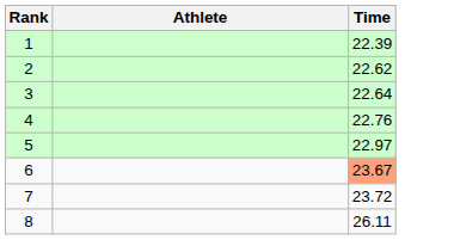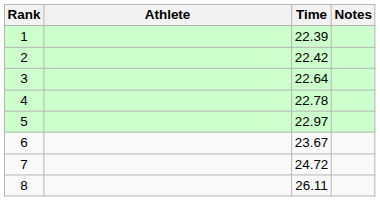 <table class="wikitable" style="text-align:center">
 <tr>
 <th>Rank</th>
 <th Style="width:18em">Athlete</th>
 <th>Time</th>
+<th>Notes</th>
 </tr>
 <tr style="background:#cfc">
 <td>1</td>
 <td style="text-align:left"></td>
 <td>22.39</td>
+<td></td>
 </tr>
 <tr style="background:#cfc">
 <td>2</td>
 <td style="text-align:left"></td>
-<td>22.62</td>
+<td>22.42</td>
+<td></td>
 </tr>
 <tr style="background:#cfc">
 <td>3</td>
 <td style="text-align:left"></td>
 <td>22.64</td>
+<td></td>
 </tr>
 <tr style="background:#cfc">
 <td>4</td>
 <td style="text-align:left"></td>
-<td>22.76</td>
+<td>22.78</td>
+<td></td>
 </tr>
 <tr style="background:#cfc">
 <td>5</td>
 <td style="text-align:left"></td>
 <td>22.97</td>
+<td></td>
 </tr>
 <tr>
 <td>6</td>
 <td style="text-align:left"></td>
-<td style="background: lightsalmon;">23.67</td>
+<td>23.67</td>
+<td></td>
 </tr>
 <tr>
 <td>7</td>
 <td style="text-align:left"></td>
-<td>23.72</td>
+<td>24.72</td>
+<td></td>
 </tr>
 <tr>
 <td>8</td>
 <td style="text-align:left"></td>
 <td>26.11</td>
+<td></td>
 </tr>
 </table>
